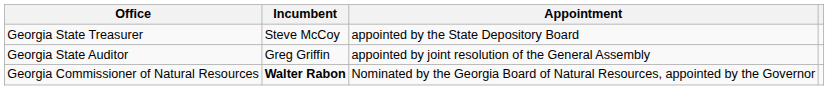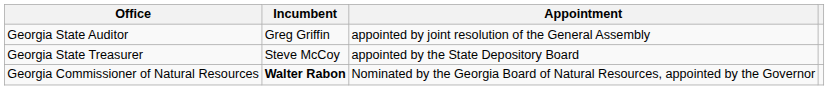 <table class="wikitable">
 <tr>
 <th>Office</th>
 <th>Incumbent</th>
 <th>Appointment</th>
 <th></th>
 </tr>
 <tr>
+<td>Georgia State Auditor</td>
+<td>Greg Griffin</td>
+<td>appointed by joint resolution of the General Assembly</td>
+<td></td>
+</tr>
+<tr>
 <td>Georgia State Treasurer</td>
 <td>Steve McCoy</td>
 <td>appointed by the State Depository Board</td>
-<td></td>
-</tr>
-<tr>
-<td>Georgia State Auditor</td>
-<td>Greg Griffin</td>
-<td>appointed by joint resolution of the General Assembly</td>
 <td></td>
 </tr>
 <tr>
 <td>Georgia Commissioner of Natural Resources</td>
 <td><strong>Walter Rabon</strong></td>
 <td>Nominated by the Georgia Board of Natural Resources, appointed by the Governor</td>
 <td></td>
 </tr>
 </table>
